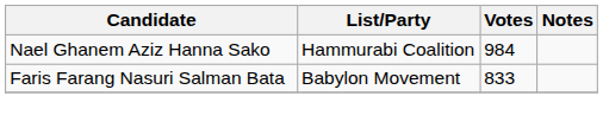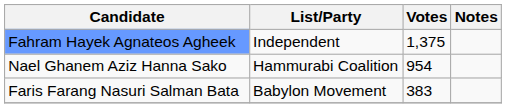 <table class="wikitable sortable" style=font-size:90%>
 <tr>
 <th Style="width:220px">Candidate</th>
 <th Style="width:135px">List/Party</th>
 <th>Votes</th>
 <th>Notes</th>
 </tr>
 <tr>
+<td bgcolor=6699FF>Fahram Hayek Agnateos Agheek</td>
+<td>Independent</td>
+<td>1,375</td>
+<td></td>
+</tr>
+<tr>
 <td>Nael Ghanem Aziz Hanna Sako</td>
 <td>Hammurabi Coalition</td>
-<td>984</td>
+<td>954</td>
 <td></td>
 </tr>
 <tr>
 <td>Faris Farang Nasuri Salman Bata</td>
 <td>Babylon Movement</td>
-<td>833</td>
+<td>383</td>
 <td></td>
 </tr>
 <tr>
 </tr>
 </table>
